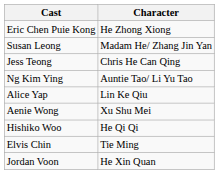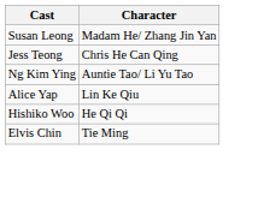 <table class="wikitable">
 <tr>
 <th>Cast</th>
 <th>Character</th>
-</tr>
-<tr>
-<td>Eric Chen Puie Kong</td>
-<td>He Zhong Xiong</td>
 </tr>
 <tr>
 <td>Susan Leong</td>
 <td>Madam He/ Zhang Jin Yan</td>
 </tr>
 <tr>
 <td>Jess Teong</td>
 <td>Chris He Can Qing</td>
 </tr>
 <tr>
 <td>Ng Kim Ying</td>
 <td>Auntie Tao/ Li Yu Tao</td>
 </tr>
 <tr>
 <td>Alice Yap</td>
 <td>Lin Ke Qiu</td>
 </tr>
 <tr>
-<td>Aenie Wong</td>
-<td>Xu Shu Mei</td>
-</tr>
-<tr>
 <td>Hishiko Woo</td>
 <td>He Qi Qi</td>
 </tr>
 <tr>
 <td>Elvis Chin</td>
 <td>Tie Ming</td>
 </tr>
-<tr>
-<td>Jordan Voon</td>
-<td>He Xin Quan</td>
-</tr>
 </table>
